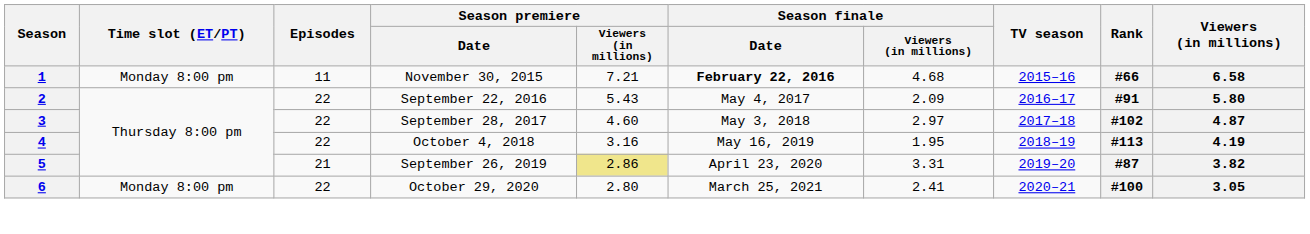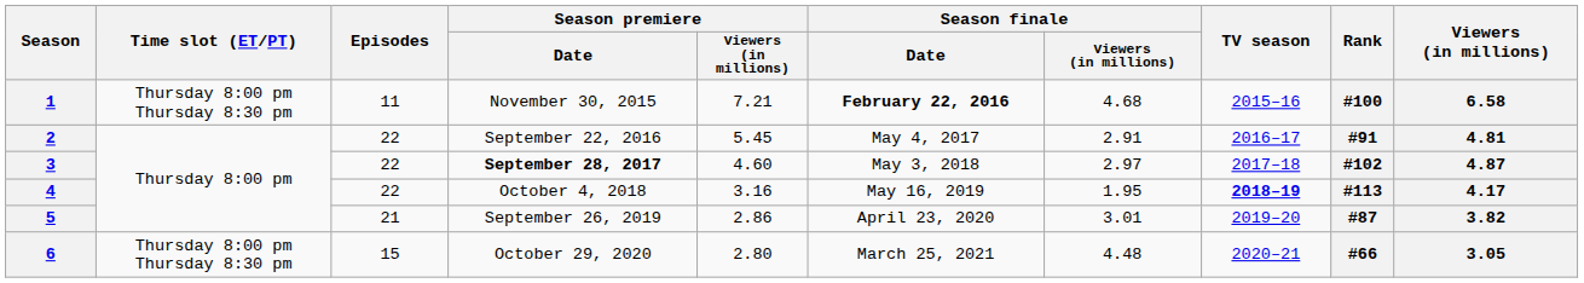 <table class="wikitable plainrowheaders" style="text-align:center;">
 <tr>
 <th scope="col" rowspan="2">Season</th>
 <th scope="col" rowspan="2">Time slot (<a href='#'>ET</a>/<a href='#'>PT</a>)</th>
 <th scope="col" rowspan="2">Episodes</th>
 <th scope="col" colspan="2">Season premiere</th>
 <th scope="col" colspan="2">Season finale</th>
 <th scope="col" rowspan="2">TV season</th>
 <th scope="col" rowspan="2">Rank</th>
 <th scope="col" rowspan="2">Viewers<br>(in millions)</th>
 </tr>
 <tr>
 <th>Date</th>
 <th span style="width:7%; font-size:smaller; line-height:100%;">Viewers<br>(in millions)</th>
 <th>Date</th>
 <th span style="width:10%; font-size:smaller; line-height:100%;">Viewers<br>(in millions)</th>
 </tr>
 <tr>
 <th><a href='#'>1</a></th>
-<td>Monday 8:00 pm</td>
+<td>Thursday 8:00 pm <br>Thursday 8:30 pm </td>
 <td>11</td>
 <td>November 30, 2015</td>
 <td>7.21</td>
 <td><strong>February 22, 2016</strong></td>
 <td>4.68</td>
 <td><a href='#'>2015–16</a></td>
-<th>#66</th>
+<th>#100</th>
 <th>6.58</th>
 </tr>
 <tr>
 <th><a href='#'>2</a></th>
 <td rowspan="4">Thursday 8:00 pm</td>
 <td>22</td>
 <td>September 22, 2016</td>
-<td>5.43</td>
+<td>5.45</td>
 <td>May 4, 2017</td>
-<td>2.09</td>
+<td>2.91</td>
 <td><a href='#'>2016–17</a></td>
 <th>#91</th>
-<th>5.80</th>
+<th>4.81</th>
 </tr>
 <tr>
 <th><a href='#'>3</a></th>
 <td>22</td>
-<td>September 28, 2017</td>
+<td><strong>September 28, 2017</strong></td>
 <td>4.60</td>
 <td>May 3, 2018</td>
 <td>2.97</td>
 <td><a href='#'>2017–18</a></td>
 <th>#102</th>
 <th>4.87</th>
 </tr>
 <tr>
 <th><a href='#'>4</a></th>
 <td>22</td>
 <td>October 4, 2018</td>
 <td>3.16</td>
 <td>May 16, 2019</td>
 <td>1.95</td>
-<td><a href='#'>2018–19</a></td>
+<td><strong><a href='#'>2018–19</a></strong></td>
 <th>#113</th>
-<th>4.19</th>
+<th>4.17</th>
 </tr>
 <tr>
 <th><a href='#'>5</a></th>
 <td>21</td>
 <td>September 26, 2019</td>
-<td style="background: khaki;">2.86</td>
+<td>2.86</td>
 <td>April 23, 2020</td>
-<td>3.31</td>
+<td>3.01</td>
 <td><a href='#'>2019–20</a></td>
 <th>#87</th>
 <th>3.82</th>
 </tr>
 <tr>
 <th><a href='#'>6</a></th>
-<td>Monday 8:00 pm</td>
-<td>22</td>
+<td>Thursday 8:00 pm <br>Thursday 8:30 pm </td>
+<td>15</td>
 <td>October 29, 2020</td>
 <td>2.80</td>
 <td>March 25, 2021</td>
-<td>2.41</td>
+<td>4.48</td>
 <td><a href='#'>2020–21</a></td>
-<th>#100</th>
+<th>#66</th>
 <th>3.05</th>
 </tr>
 </table>
